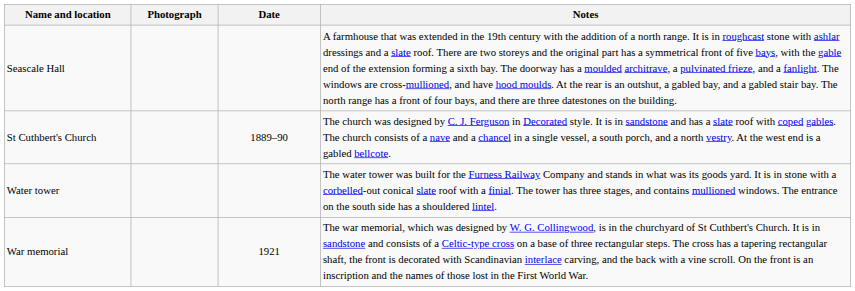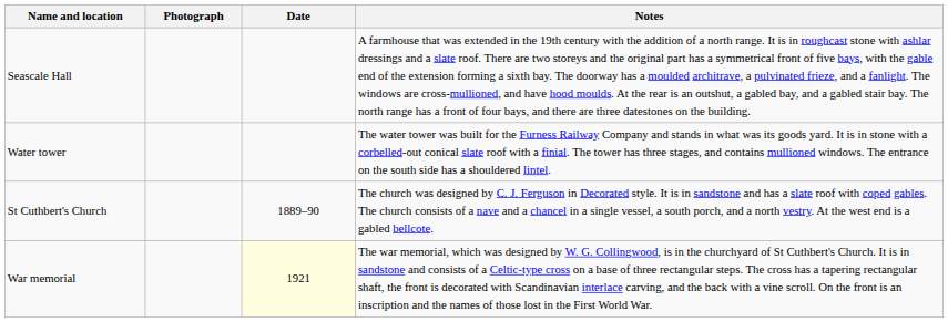 <table class="wikitable sortable plainrowheaders" style="width:100%;border:0px;text-align:left;line-height:150%;">
 <tr>
 <th scope="col"  style="width:150px">Name and location</th>
 <th scope="col"  style="width:100px" class="unsortable">Photograph</th>
 <th scope="col"  style="width:120px">Date</th>
 <th scope="col"  style="width:650px" class="unsortable">Notes</th>
 </tr>
 <tr>
 <td>Seascale Hall<br><small></small></td>
 <td></td>
 <td align="center"></td>
 <td>A farmhouse that was extended in the 19th century with the addition of a north range.  It is in <a href='#'>roughcast</a> stone with <a href='#'>ashlar</a> dressings and a <a href='#'>slate</a> roof.  There are two storeys and the original part has a symmetrical front of five <a href='#'>bays</a>, with the <a href='#'>gable</a> end of the extension forming a sixth bay.  The doorway has a <a href='#'>moulded</a> <a href='#'>architrave</a>, a <a href='#'>pulvinated frieze</a>, and a <a href='#'>fanlight</a>.  The windows are cross-<a href='#'>mullioned</a>, and have <a href='#'>hood moulds</a>.  At the rear is an outshut, a gabled bay, and a gabled stair bay.  The north range has a front of four bays, and there are three datestones on the building.</td>
 </tr>
 <tr>
+<td>Water tower<br><small></small></td>
+<td></td>
+<td align="center"></td>
+<td>The water tower was built for the <a href='#'>Furness Railway</a> Company and stands in what was its goods yard.  It is in stone with a <a href='#'>corbelled</a>-out conical <a href='#'>slate</a> roof with a <a href='#'>finial</a>.  The tower has three stages, and contains <a href='#'>mullioned</a> windows.  The entrance on the south side has a shouldered <a href='#'>lintel</a>.</td>
+</tr>
+<tr>
 <td>St Cuthbert's Church<br><small></small></td>
 <td></td>
 <td align="center">1889–90</td>
 <td>The church was designed by <a href='#'>C. J. Ferguson</a> in <a href='#'>Decorated</a> style.  It is in <a href='#'>sandstone</a> and has a <a href='#'>slate</a> roof with <a href='#'>coped</a> <a href='#'>gables</a>.  The church consists of a <a href='#'>nave</a> and a <a href='#'>chancel</a> in a single vessel, a south porch, and a north <a href='#'>vestry</a>.  At the west end is a gabled <a href='#'>bellcote</a>.</td>
 </tr>
 <tr>
-<td>Water tower<br><small></small></td>
-<td></td>
-<td align="center"></td>
-<td>The water tower was built for the <a href='#'>Furness Railway</a> Company and stands in what was its goods yard.  It is in stone with a <a href='#'>corbelled</a>-out conical <a href='#'>slate</a> roof with a <a href='#'>finial</a>.  The tower has three stages, and contains <a href='#'>mullioned</a> windows.  The entrance on the south side has a shouldered <a href='#'>lintel</a>.</td>
-</tr>
-<tr>
 <td>War memorial<br><small></small></td>
 <td></td>
-<td align="center">1921</td>
+<td align="center" style="background: lightyellow;">1921</td>
 <td>The war memorial, which was designed by <a href='#'>W. G. Collingwood</a>, is in the churchyard of St Cuthbert's Church.  It is in <a href='#'>sandstone</a> and consists of a <a href='#'>Celtic-type cross</a> on a base of three rectangular steps.  The cross has a tapering rectangular shaft, the front is decorated with Scandinavian <a href='#'>interlace</a> carving, and the back with a vine scroll.  On the front is an inscription and the names of those lost in the First World War.</td>
 </tr>
 <tr>
 </tr>
 </table>
